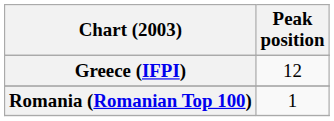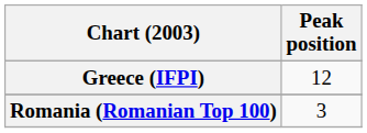 <table class="wikitable sortable plainrowheaders" style="text-align:center">
 <tr>
 <th>Chart (2003)</th>
 <th>Peak<br>position</th>
 </tr>
 <tr>
 </tr>
 <tr>
 </tr>
 <tr>
 </tr>
 <tr>
 </tr>
 <tr>
 <th scope="row">Greece (<a href='#'>IFPI</a>)</th>
 <td>12</td>
 </tr>
 <tr>
 </tr>
 <tr>
 </tr>
 <tr>
 <th scope="row">Romania (<a href='#'>Romanian Top 100</a>)</th>
-<td align="center">1</td>
+<td align="center">3</td>
 </tr>
 <tr>
 </tr>
 </table>
